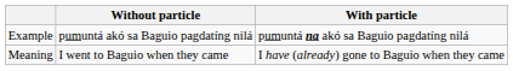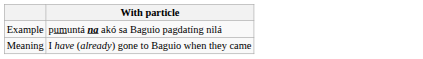 <table class="wikitable">
 <tr>
 <th></th>
-<th>Without particle</th>
 <th>With particle</th>
 </tr>
 <tr>
 <td>Example</td>
-<td>p<u>um</u>untá akó sa Baguio pagdatíng nilá</td>
 <td>p<u>um</u>untá <em><u><strong>na</strong></u></em> akó sa Baguio pagdatíng nilá</td>
 </tr>
 <tr>
 <td>Meaning</td>
-<td>I went to Baguio when they came</td>
 <td>I <em>have</em> (<em>already</em>) gone to Baguio when they came</td>
 </tr>
 </table>
